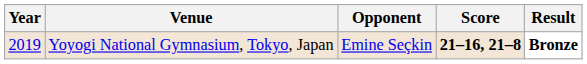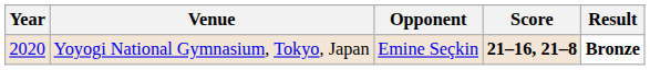 <table class="sortable wikitable" style="font-size: 90%;">
 <tr>
 <th>Year</th>
 <th>Venue</th>
 <th>Opponent</th>
 <th>Score</th>
 <th>Result</th>
 </tr>
 <tr style="background:#F3E6D7">
-<td align="center"><a href='#'>2019</a></td>
+<td align="center"><a href='#'>2020</a></td>
 <td align="left"><a href='#'>Yoyogi National Gymnasium</a>, <a href='#'>Tokyo</a>, Japan</td>
 <td align="left"> <a href='#'>Emine Seçkin</a></td>
 <td align="left"><strong>21–16, 21–8</strong></td>
 <td style="text-align:left; background:white"> <strong>Bronze</strong></td>
 </tr>
 </table>
